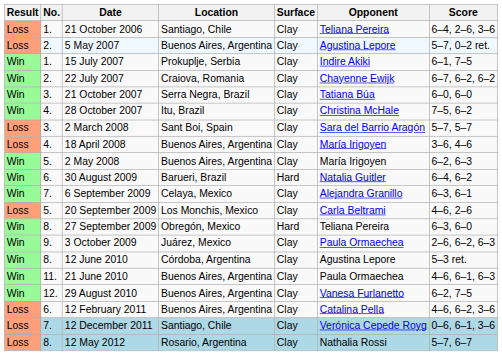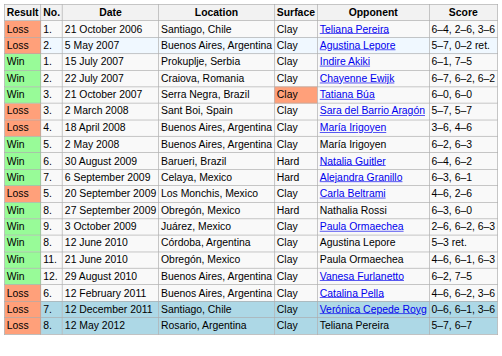 <table class="sortable wikitable">
 <tr>
 <th>Result</th>
 <th>No.</th>
 <th>Date</th>
 <th>Location</th>
 <th>Surface</th>
 <th>Opponent</th>
 <th class="unsortable">Score</th>
 </tr>
 <tr>
 <td style="background:#ffa07a;">Loss</td>
 <td>1.</td>
 <td>21 October 2006</td>
 <td>Santiago, Chile</td>
 <td>Clay</td>
 <td> <a href='#'>Teliana Pereira</a></td>
 <td>6–4, 2–6, 3–6</td>
 </tr>
 <tr style="background:#f0f8ff;">
 <td style="background:#ffa07a;">Loss</td>
 <td>2.</td>
 <td>5 May 2007</td>
 <td>Buenos Aires, Argentina</td>
 <td>Clay</td>
 <td> <a href='#'>Agustina Lepore</a></td>
 <td>5–7, 0–2 ret.</td>
 </tr>
 <tr>
 <td style="background:#98fb98;">Win</td>
 <td>1.</td>
 <td>15 July 2007</td>
 <td>Prokuplje, Serbia</td>
 <td>Clay</td>
 <td> <a href='#'>Indire Akiki</a></td>
 <td>6–1, 7–5</td>
 </tr>
 <tr>
 <td style="background:#98fb98;">Win</td>
 <td>2.</td>
 <td>22 July 2007</td>
 <td>Craiova, Romania</td>
 <td>Clay</td>
 <td> <a href='#'>Chayenne Ewijk</a></td>
 <td>6–7, 6–2, 6–2</td>
 </tr>
 <tr>
 <td style="background:#98fb98;">Win</td>
 <td>3.</td>
 <td>21 October 2007</td>
 <td>Serra Negra, Brazil</td>
-<td>Clay</td>
+<td style="background: lightsalmon;">Clay</td>
 <td> <a href='#'>Tatiana Búa</a></td>
 <td>6–0, 6–0</td>
-</tr>
-<tr>
-<td style="background:#98fb98;">Win</td>
-<td>4.</td>
-<td>28 October 2007</td>
-<td>Itu, Brazil</td>
-<td>Clay</td>
-<td> <a href='#'>Christina McHale</a></td>
-<td>7–5, 6–2</td>
 </tr>
 <tr>
 <td style="background:#ffa07a;">Loss</td>
 <td>3.</td>
 <td>2 March 2008</td>
 <td>Sant Boi, Spain</td>
 <td>Clay</td>
 <td> <a href='#'>Sara del Barrio Aragón</a></td>
 <td>5–7, 5–7</td>
 </tr>
 <tr>
 <td style="background:#ffa07a;">Loss</td>
 <td>4.</td>
 <td>18 April 2008</td>
 <td>Buenos Aires, Argentina</td>
 <td>Clay</td>
 <td> <a href='#'>María Irigoyen</a></td>
 <td>3–6, 4–6</td>
 </tr>
 <tr>
 <td style="background:#98fb98;">Win</td>
 <td>5.</td>
 <td>2 May 2008</td>
 <td>Buenos Aires, Argentina</td>
 <td>Clay</td>
 <td> María Irigoyen</td>
 <td>6–2, 6–3</td>
 </tr>
 <tr>
 <td style="background:#98fb98;">Win</td>
 <td>6.</td>
 <td>30 August 2009</td>
 <td>Barueri, Brazil</td>
 <td>Hard</td>
 <td> <a href='#'>Natalia Guitler</a></td>
 <td>6–4, 6–2</td>
 </tr>
 <tr>
 <td style="background:#98fb98;">Win</td>
 <td>7.</td>
 <td>6 September 2009</td>
 <td>Celaya, Mexico</td>
-<td>Clay</td>
+<td>Hard</td>
 <td> <a href='#'>Alejandra Granillo</a></td>
 <td>6–3, 6–1</td>
 </tr>
 <tr>
 <td style="background:#ffa07a;">Loss</td>
 <td>5.</td>
 <td>20 September 2009</td>
 <td>Los Monchis, Mexico</td>
 <td>Clay</td>
 <td> <a href='#'>Carla Beltrami</a></td>
 <td>4–6, 2–6</td>
 </tr>
 <tr>
 <td style="background:#98fb98;">Win</td>
 <td>8.</td>
 <td>27 September 2009</td>
 <td>Obregón, Mexico</td>
 <td>Hard</td>
-<td> Teliana Pereira</td>
+<td> Nathalia Rossi</td>
 <td>6–3, 6–0</td>
 </tr>
 <tr>
 <td style="background:#98fb98;">Win</td>
 <td>9.</td>
 <td>3 October 2009</td>
 <td>Juárez, Mexico</td>
 <td>Clay</td>
 <td> <a href='#'>Paula Ormaechea</a></td>
 <td>2–6, 6–2, 6–3</td>
 </tr>
 <tr>
 <td style="background:#98fb98;">Win</td>
 <td>8.</td>
 <td>12 June 2010</td>
 <td>Córdoba, Argentina</td>
 <td>Clay</td>
 <td> Agustina Lepore</td>
 <td>5–3 ret.</td>
 </tr>
 <tr>
 <td style="background:#98fb98;">Win</td>
 <td>11.</td>
 <td>21 June 2010</td>
-<td>Buenos Aires, Argentina</td>
+<td>Obregón, Mexico</td>
 <td>Clay</td>
 <td> Paula Ormaechea</td>
 <td>4–6, 6–1, 6–3</td>
 </tr>
 <tr>
 <td style="background:#98fb98;">Win</td>
 <td>12.</td>
 <td>29 August 2010</td>
 <td>Buenos Aires, Argentina</td>
 <td>Clay</td>
 <td> <a href='#'>Vanesa Furlanetto</a></td>
 <td>6–2, 7–5</td>
 </tr>
 <tr>
 <td style="background:#ffa07a;">Loss</td>
 <td>6.</td>
 <td>12 February 2011</td>
 <td>Buenos Aires, Argentina</td>
 <td>Clay</td>
 <td> <a href='#'>Catalina Pella</a></td>
 <td>4–6, 6–2, 3–6</td>
 </tr>
 <tr style="background:lightblue;">
 <td style="background:#ffa07a;">Loss</td>
 <td>7.</td>
 <td>12 December 2011</td>
 <td>Santiago, Chile</td>
 <td>Clay</td>
 <td> <a href='#'>Verónica Cepede Royg</a></td>
 <td>0–6, 6–1, 3–6</td>
 </tr>
 <tr style="background:lightblue;">
 <td style="background:#ffa07a;">Loss</td>
 <td>8.</td>
 <td>12 May 2012</td>
 <td>Rosario, Argentina</td>
 <td>Clay</td>
-<td> Nathalia Rossi</td>
+<td> Teliana Pereira</td>
 <td>5–7, 6–7</td>
 </tr>
 </table>
